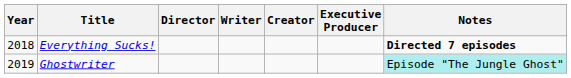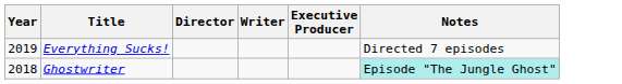 <table class="wikitable">
 <tr>
 <th>Year</th>
 <th>Title</th>
 <th>Director</th>
 <th>Writer</th>
-<th>Creator</th>
 <th>Executive<br>Producer</th>
 <th>Notes</th>
 </tr>
 <tr>
-<td>2018</td>
+<td>2019</td>
 <td><em><a href='#'>Everything Sucks!</a></em></td>
 <td></td>
 <td></td>
 <td></td>
-<td></td>
-<td><strong>Directed 7 episodes</strong></td>
+<td>Directed 7 episodes</td>
 </tr>
 <tr>
-<td>2019</td>
+<td>2018</td>
 <td><em><a href='#'>Ghostwriter</a></em></td>
-<td></td>
 <td></td>
 <td></td>
 <td></td>
 <td style="background: paleturquoise;">Episode "The Jungle Ghost"</td>
 </tr>
 </table>
